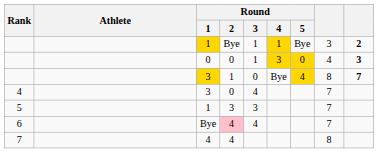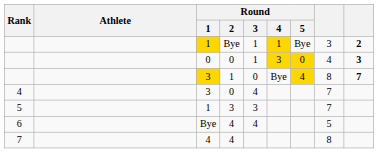 <table class="wikitable" style="text-align: center;">
 <tr>
 <th rowspan="2" width=40>Rank</th>
 <th rowspan="2" width=250>Athlete</th>
 <th colspan="5">Round</th>
 <th rowspan="2" width=40></th>
 <th rowspan="2" width=40></th>
 </tr>
 <tr>
 <th width=30>1</th>
 <th width=30>2</th>
 <th width=30>3</th>
 <th width=30>4</th>
 <th width=30>5</th>
 </tr>
 <tr>
 <td></td>
 <td align="left"></td>
 <td bgcolor=gold>1</td>
 <td>Bye</td>
 <td>1</td>
 <td bgcolor=gold>1</td>
 <td>Bye</td>
 <td>3</td>
 <td><strong>2</strong></td>
 </tr>
 <tr>
 <td></td>
 <td align="left"></td>
 <td>0</td>
 <td>0</td>
 <td>1</td>
 <td bgcolor=gold>3</td>
 <td bgcolor=gold>0</td>
 <td>4</td>
 <td><strong>3</strong></td>
 </tr>
 <tr>
 <td></td>
 <td align="left"></td>
 <td bgcolor=gold>3</td>
 <td>1</td>
 <td>0</td>
 <td>Bye</td>
 <td bgcolor=gold>4</td>
 <td>8</td>
 <td><strong>7</strong></td>
 </tr>
 <tr>
 <td>4</td>
 <td align="left"></td>
 <td>3</td>
 <td>0</td>
 <td>4</td>
 <td></td>
 <td></td>
 <td>7</td>
 <td></td>
 </tr>
 <tr>
 <td>5</td>
 <td align="left"></td>
 <td>1</td>
 <td>3</td>
 <td>3</td>
 <td></td>
 <td></td>
 <td>7</td>
 <td></td>
 </tr>
 <tr>
 <td>6</td>
 <td align="left"></td>
 <td>Bye</td>
-<td style="background: pink;">4</td>
+<td>4</td>
 <td>4</td>
 <td></td>
 <td></td>
-<td>7</td>
+<td>5</td>
 <td></td>
 </tr>
 <tr>
 <td>7</td>
 <td align="left"></td>
 <td>4</td>
 <td>4</td>
 <td></td>
 <td></td>
 <td></td>
 <td>8</td>
 <td></td>
 </tr>
 </table>
